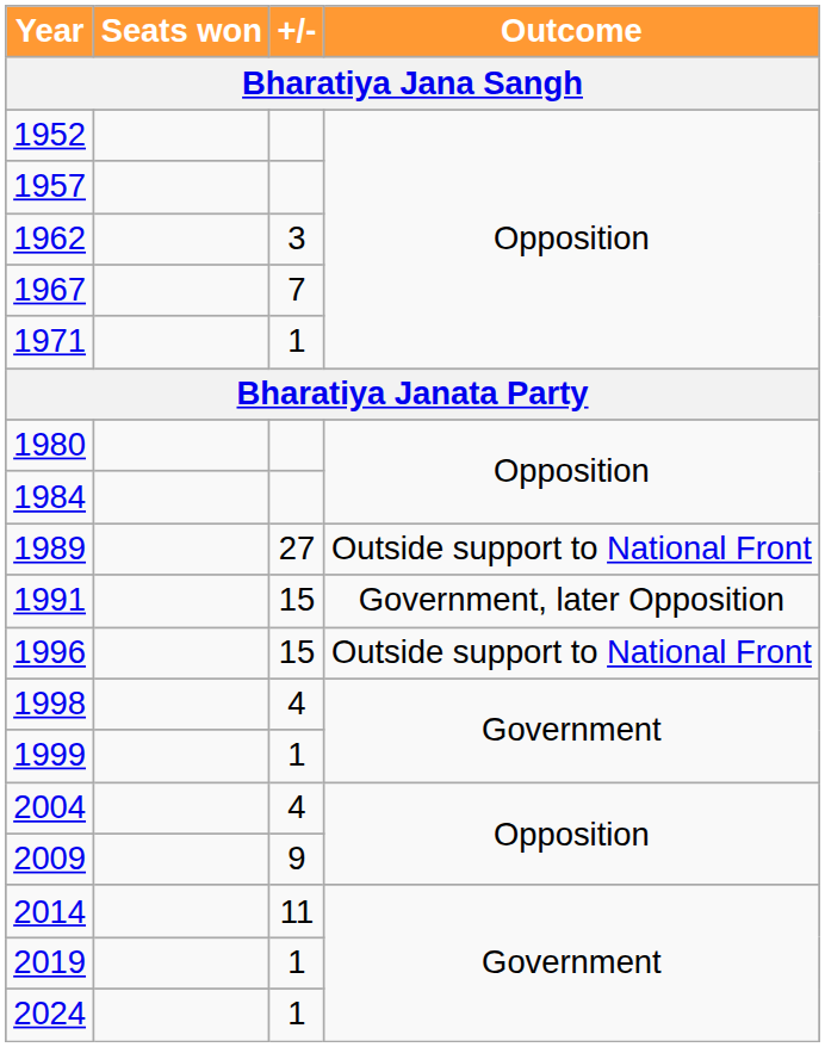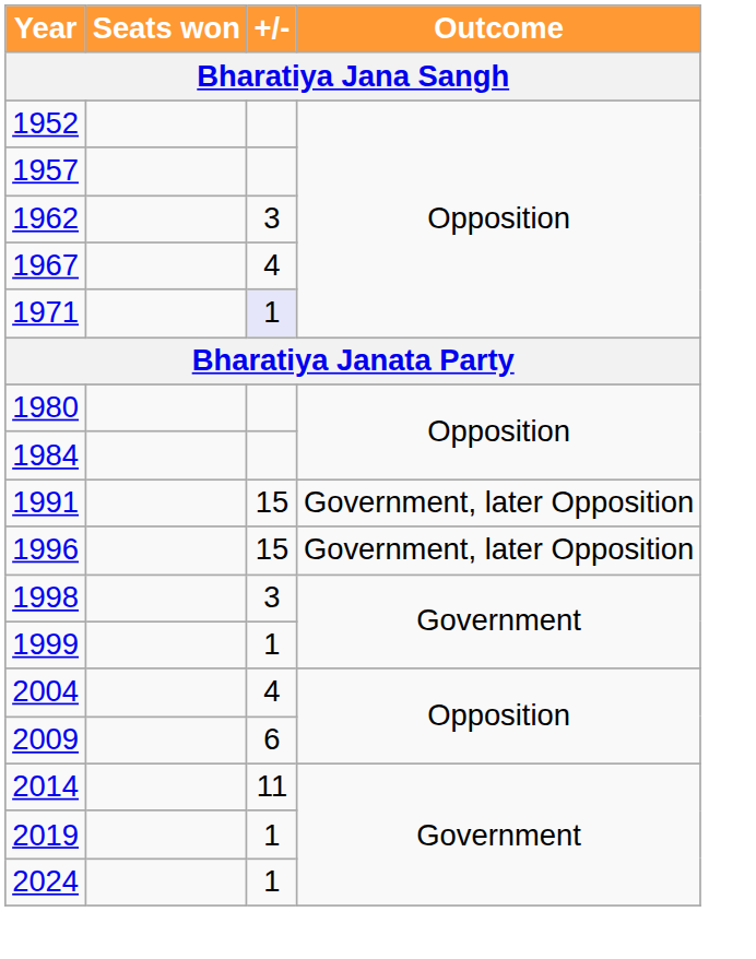 <table class="wikitable">
 <tr>
 <th style="background-color:#FF9933; color:white">Year</th>
 <th style="background-color:#FF9933; color:white">Seats won</th>
 <th style="background-color:#FF9933; color:white">+/-</th>
 <th style="background-color:#FF9933; color:white">Outcome</th>
 </tr>
 <tr>
 <th colspan="4"><a href='#'>Bharatiya Jana Sangh</a></th>
 </tr>
 <tr style="text-align:center;">
 <td><a href='#'>1952</a></td>
 <td></td>
 <td></td>
 <td rowspan="5">Opposition</td>
 </tr>
 <tr style="text-align:center;">
 <td><a href='#'>1957</a></td>
 <td></td>
 <td></td>
 </tr>
 <tr style="text-align:center;">
 <td><a href='#'>1962</a></td>
 <td></td>
 <td> 3</td>
 </tr>
 <tr style="text-align:center;">
 <td><a href='#'>1967</a></td>
 <td></td>
-<td> 7</td>
+<td> 4</td>
 </tr>
 <tr style="text-align:center;">
 <td><a href='#'>1971</a></td>
 <td></td>
-<td> 1</td>
+<td style="background: lavender;"> 1</td>
 </tr>
 <tr>
 <th colspan="4"><a href='#'>Bharatiya Janata Party</a></th>
 </tr>
 <tr style="text-align:center;">
 <td><a href='#'>1980</a></td>
 <td></td>
 <td></td>
 <td rowspan="2">Opposition</td>
 </tr>
 <tr style="text-align:center;">
 <td><a href='#'>1984</a></td>
 <td></td>
 <td></td>
 </tr>
 <tr style="text-align:center;">
-<td><a href='#'>1989</a></td>
-<td></td>
-<td> 27</td>
-<td>Outside support to <a href='#'>National Front</a></td>
-</tr>
-<tr style="text-align:center;">
 <td><a href='#'>1991</a></td>
 <td></td>
 <td> 15</td>
 <td>Government, later Opposition</td>
 </tr>
 <tr style="text-align:center;">
 <td><a href='#'>1996</a></td>
 <td></td>
 <td> 15</td>
-<td>Outside support to <a href='#'>National Front</a></td>
+<td>Government, later Opposition</td>
 </tr>
 <tr style="text-align:center;">
 <td><a href='#'>1998</a></td>
 <td></td>
-<td> 4</td>
+<td> 3</td>
 <td rowspan="2">Government</td>
 </tr>
 <tr style="text-align:center;">
 <td><a href='#'>1999</a></td>
 <td></td>
 <td> 1</td>
 </tr>
 <tr style="text-align:center;">
 <td><a href='#'>2004</a></td>
 <td></td>
 <td> 4</td>
 <td rowspan="2">Opposition</td>
 </tr>
 <tr style="text-align:center;">
 <td><a href='#'>2009</a></td>
 <td></td>
-<td> 9</td>
+<td> 6</td>
 </tr>
 <tr style="text-align:center;">
 <td><a href='#'>2014</a></td>
 <td></td>
 <td> 11</td>
 <td rowspan="3">Government</td>
 </tr>
 <tr style="text-align:center;">
 <td><a href='#'>2019</a></td>
 <td></td>
 <td> 1</td>
 </tr>
 <tr style="text-align:center;">
 <td><a href='#'>2024</a></td>
 <td></td>
 <td> 1</td>
 </tr>
 </table>
